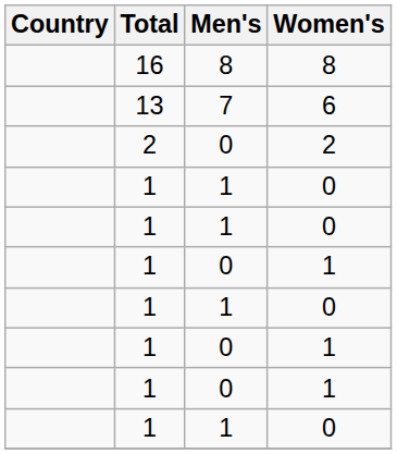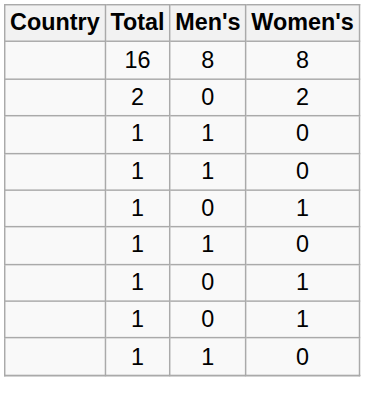 <table class="wikitable sortable" style="text-align:center">
 <tr>
 <th>Country</th>
 <th>Total</th>
 <th>Men's</th>
 <th>Women's</th>
 </tr>
 <tr>
 <td align=left></td>
 <td>16</td>
 <td>8</td>
 <td>8</td>
-</tr>
-<tr>
-<td align=left></td>
-<td>13</td>
-<td>7</td>
-<td>6</td>
 </tr>
 <tr>
 <td align=left></td>
 <td>2</td>
 <td>0</td>
 <td>2</td>
 </tr>
 <tr>
 <td align=left></td>
 <td>1</td>
 <td>1</td>
 <td>0</td>
 </tr>
 <tr>
 <td align=left></td>
 <td>1</td>
 <td>1</td>
 <td>0</td>
 </tr>
 <tr>
 <td align=left></td>
 <td>1</td>
 <td>0</td>
 <td>1</td>
 </tr>
 <tr>
 <td align=left></td>
 <td>1</td>
 <td>1</td>
 <td>0</td>
 </tr>
 <tr>
 <td align=left></td>
 <td>1</td>
 <td>0</td>
 <td>1</td>
 </tr>
 <tr>
 <td align=left></td>
 <td>1</td>
 <td>0</td>
 <td>1</td>
 </tr>
 <tr>
 <td align=left></td>
 <td>1</td>
 <td>1</td>
 <td>0</td>
 </tr>
 <tr>
 </tr>
 </table>
